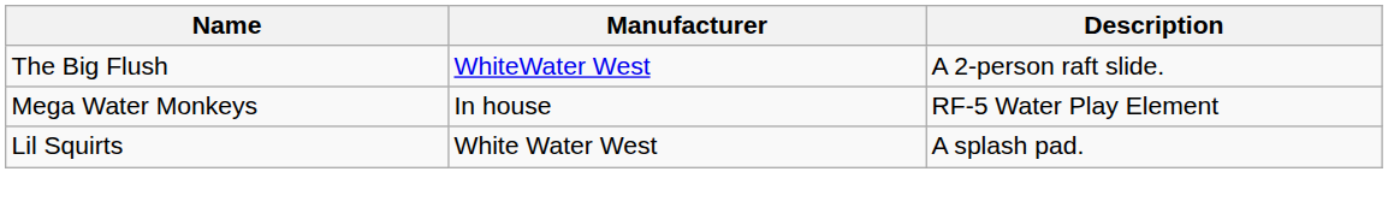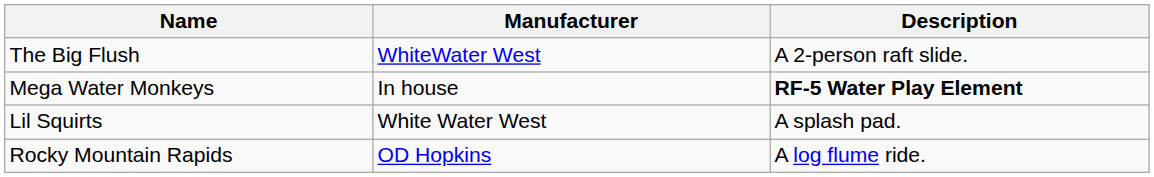 <table class="wikitable">
 <tr>
 <th style="width: 10%;">Name</th>
 <th style="width: 10%;">Manufacturer</th>
 <th style="width: 10%;">Description</th>
 </tr>
 <tr>
 <td>The Big Flush</td>
 <td><a href='#'>WhiteWater West</a></td>
 <td>A 2-person raft slide.</td>
 </tr>
 <tr>
 <td>Mega Water Monkeys</td>
 <td>In house</td>
-<td>RF-5 Water Play Element</td>
+<td><strong>RF-5 Water Play Element</strong></td>
 </tr>
 <tr>
 <td>Lil Squirts</td>
 <td>White Water West</td>
 <td>A splash pad.</td>
 </tr>
+<tr>
+<td>Rocky Mountain Rapids</td>
+<td><a href='#'>OD Hopkins</a></td>
+<td>A <a href='#'>log flume</a> ride.</td>
+</tr>
 </table>
